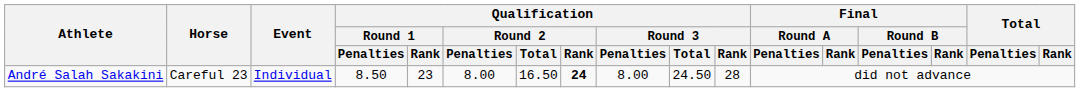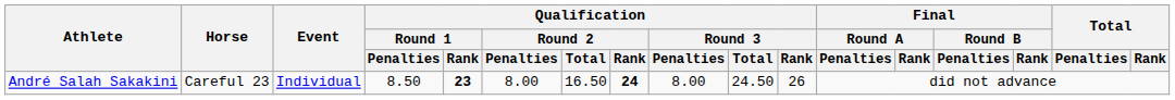 <table class=wikitable style=font-size:90%;text-align:center>
 <tr>
 <th rowspan=3>Athlete</th>
 <th rowspan=3>Horse</th>
 <th rowspan=3>Event</th>
 <th colspan=8>Qualification</th>
 <th colspan=4>Final</th>
 <th rowspan=2 colspan=2>Total</th>
 </tr>
 <tr style=font-size:95%>
 <th colspan=2>Round 1</th>
 <th colspan=3>Round 2</th>
 <th colspan=3>Round 3</th>
 <th colspan=2>Round A</th>
 <th colspan=2>Round B</th>
 </tr>
 <tr style=font-size:95%>
 <th>Penalties</th>
 <th>Rank</th>
 <th>Penalties</th>
 <th>Total</th>
 <th>Rank</th>
 <th>Penalties</th>
 <th>Total</th>
 <th>Rank</th>
 <th>Penalties</th>
 <th>Rank</th>
 <th>Penalties</th>
 <th>Rank</th>
 <th>Penalties</th>
 <th>Rank</th>
 </tr>
 <tr>
 <td align=left><a href='#'>André Salah Sakakini</a></td>
 <td align=left>Careful 23</td>
 <td align=left rowspan=4><a href='#'>Individual</a></td>
 <td>8.50</td>
-<td>23</td>
+<td><strong>23</strong></td>
 <td>8.00</td>
 <td>16.50</td>
 <td><strong>24</strong></td>
 <td>8.00</td>
 <td>24.50</td>
-<td>28</td>
+<td>26</td>
 <td colspan=6>did not advance</td>
 </tr>
 </table>
